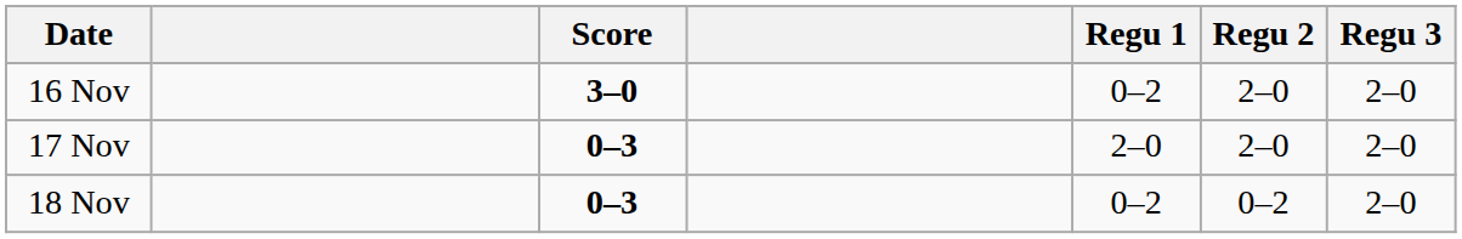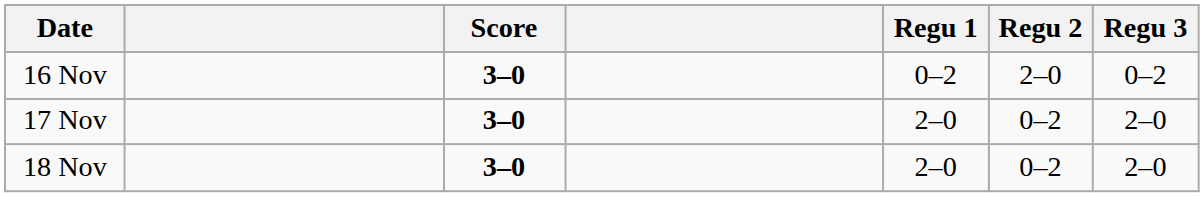 <table class="wikitable" style="text-align: center; font-size:90% ">
 <tr>
 <th width="60">Date</th>
 <th style="text-align:right; width:190px;"></th>
 <th width="60">Score</th>
 <th style="text-align:left; width:190px;"></th>
 <th width="50">Regu 1</th>
 <th width="50">Regu 2</th>
 <th width="50">Regu 3</th>
 </tr>
 <tr>
 <td>16 Nov</td>
 <td align=right><strong></strong></td>
 <td align=center><strong>3–0</strong></td>
 <td style="text-align:left"></td>
 <td>0–2</td>
 <td>2–0</td>
-<td>2–0</td>
+<td>0–2</td>
 </tr>
 <tr>
 <td>17 Nov</td>
 <td align=right><strong></strong></td>
-<td align=center><strong>0–3</strong></td>
+<td align=center><strong>3–0</strong></td>
 <td style="text-align:left"></td>
 <td>2–0</td>
-<td>2–0</td>
+<td>0–2</td>
 <td>2–0</td>
 </tr>
 <tr>
 <td>18 Nov</td>
 <td align=right></td>
-<td align=center><strong>0–3</strong></td>
+<td align=center><strong>3–0</strong></td>
 <td style="text-align:left"><strong></strong></td>
-<td>0–2</td>
+<td>2–0</td>
 <td>0–2</td>
 <td>2–0</td>
 </tr>
 </table>
